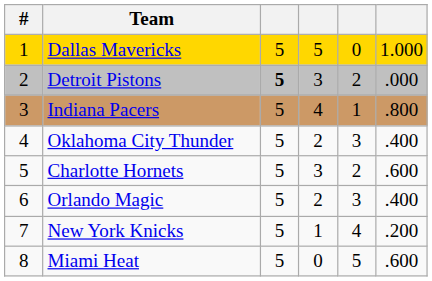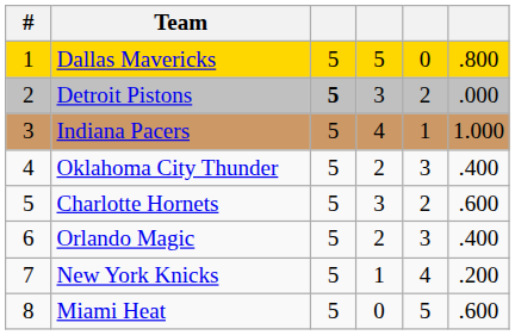 <table class="wikitable" style="text-align:center">
 <tr>
 <th width="25px">#</th>
 <th width="175px">Team</th>
 <th width="25px"></th>
 <th width="25px"></th>
 <th width="25px"></th>
 <th width="25px"></th>
 </tr>
 <tr style="background:gold;">
 <td>1</td>
 <td align="left"><a href='#'>Dallas Mavericks</a></td>
 <td>5</td>
 <td>5</td>
 <td>0</td>
-<td>1.000</td>
+<td>.800</td>
 </tr>
 <tr style="background:silver;">
 <td>2</td>
 <td align="left"><a href='#'>Detroit Pistons</a></td>
 <td><strong>5</strong></td>
 <td>3</td>
 <td>2</td>
 <td>.000</td>
 </tr>
 <tr style="background:#c96;">
 <td>3</td>
 <td align="left"><a href='#'>Indiana Pacers</a></td>
 <td>5</td>
 <td>4</td>
 <td>1</td>
-<td>.800</td>
+<td>1.000</td>
 </tr>
 <tr>
 <td>4</td>
 <td align="left"><a href='#'>Oklahoma City Thunder</a></td>
 <td>5</td>
 <td>2</td>
 <td>3</td>
 <td>.400</td>
 </tr>
 <tr>
 <td>5</td>
 <td align="left"><a href='#'>Charlotte Hornets</a></td>
 <td>5</td>
 <td>3</td>
 <td>2</td>
 <td>.600</td>
 </tr>
 <tr>
 <td>6</td>
 <td align="left"><a href='#'>Orlando Magic</a></td>
 <td>5</td>
 <td>2</td>
 <td>3</td>
 <td>.400</td>
 </tr>
 <tr>
 <td>7</td>
 <td align="left"><a href='#'>New York Knicks</a></td>
 <td>5</td>
 <td>1</td>
 <td>4</td>
 <td>.200</td>
 </tr>
 <tr>
 <td>8</td>
 <td align="left"><a href='#'>Miami Heat</a></td>
 <td>5</td>
 <td>0</td>
 <td>5</td>
 <td>.600</td>
 </tr>
 </table>
